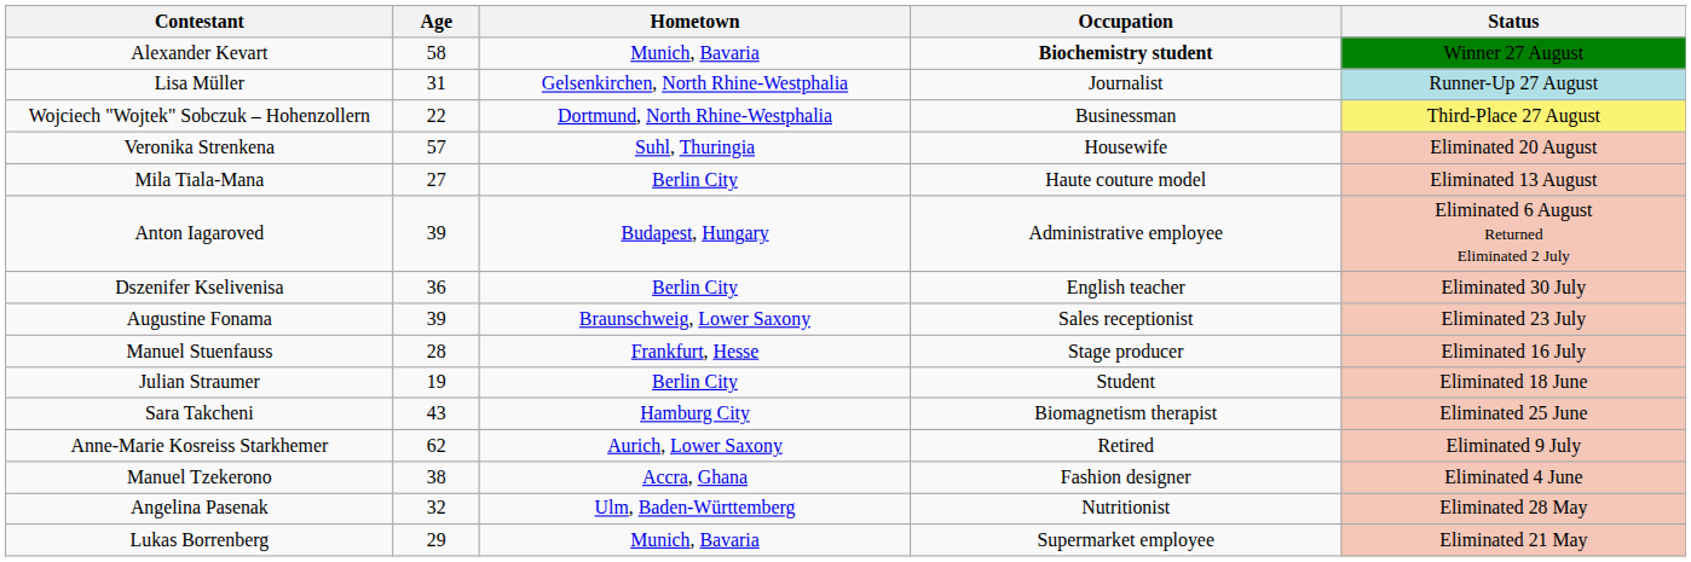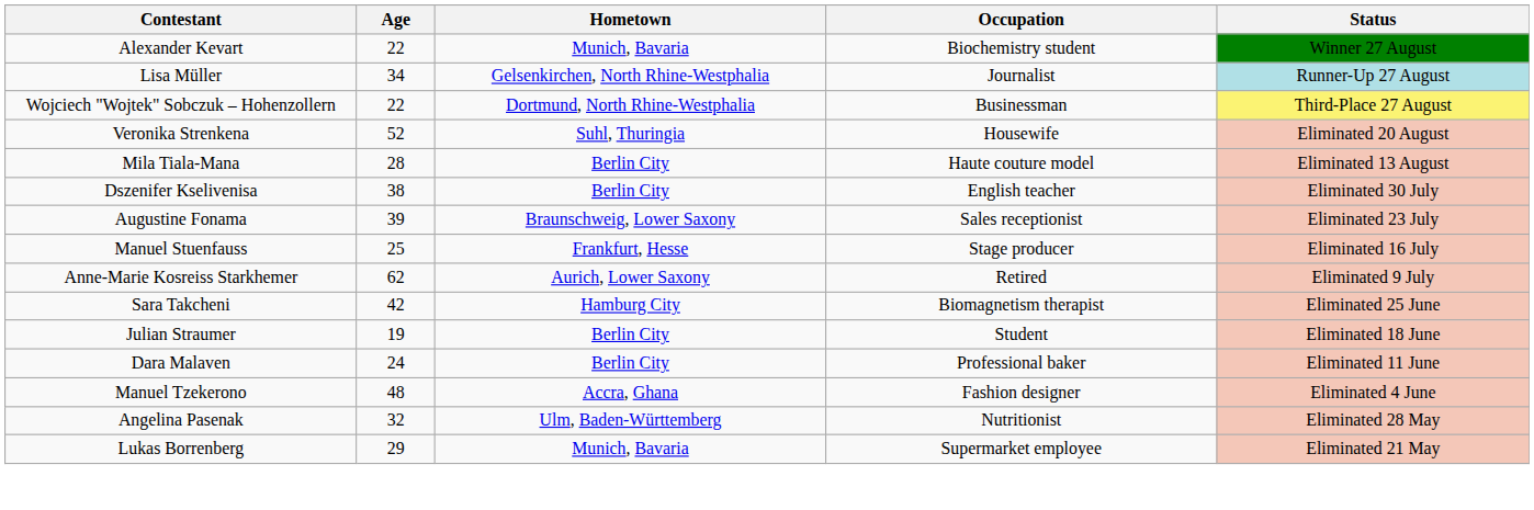 <table class="wikitable sortable" style="font-size: 90%; width: 100%; text-align: center;">
 <tr>
 <th style="width: 18%;">Contestant</th>
 <th style="width: 4%;">Age</th>
 <th style="width: 20%;">Hometown</th>
 <th style="width: 20%;">Occupation</th>
 <th style="width: 16%;">Status</th>
 </tr>
 <tr>
 <td>Alexander Kevart</td>
-<td>58</td>
+<td>22</td>
 <td><a href='#'>Munich</a>, <a href='#'>Bavaria</a></td>
-<td><strong>Biochemistry student</strong></td>
+<td>Biochemistry student</td>
 <td bgcolor=green><span>Winner 27 August</span></td>
 </tr>
 <tr>
 <td>Lisa Müller</td>
-<td>31</td>
+<td>34</td>
 <td><a href='#'>Gelsenkirchen</a>, <a href='#'>North Rhine-Westphalia</a></td>
 <td>Journalist</td>
 <td style="background:#B0E0E6;">Runner-Up 27 August</td>
 </tr>
 <tr>
 <td>Wojciech "Wojtek" Sobczuk – Hohenzollern</td>
 <td>22</td>
 <td><a href='#'>Dortmund</a>, <a href='#'>North Rhine-Westphalia</a></td>
 <td>Businessman</td>
 <td style="background:#fbf373;">Third-Place 27 August</td>
 </tr>
 <tr>
 <td>Veronika Strenkena</td>
-<td>57</td>
+<td>52</td>
 <td><a href='#'>Suhl</a>, <a href='#'>Thuringia</a></td>
 <td>Housewife</td>
 <td style="background:#f4c7b8;">Eliminated 20 August</td>
 </tr>
 <tr>
 <td>Mila Tiala-Mana</td>
-<td>27</td>
+<td>28</td>
 <td><a href='#'>Berlin City</a></td>
 <td>Haute couture model</td>
 <td style="background:#f4c7b8;">Eliminated 13 August</td>
 </tr>
 <tr>
-<td>Anton Iagaroved</td>
-<td>39</td>
-<td><a href='#'>Budapest</a>, <a href='#'>Hungary</a></td>
-<td>Administrative employee</td>
-<td style="background:#f4c7b8;">Eliminated 6 August<br><small>Returned<br>Eliminated 2 July</small></td>
-</tr>
-<tr>
 <td>Dszenifer Kselivenisa</td>
-<td>36</td>
+<td>38</td>
 <td><a href='#'>Berlin City</a></td>
 <td>English teacher</td>
 <td style="background:#f4c7b8;">Eliminated 30 July</td>
 </tr>
 <tr>
 <td>Augustine Fonama</td>
 <td>39</td>
 <td><a href='#'>Braunschweig</a>, <a href='#'>Lower Saxony</a></td>
 <td>Sales receptionist</td>
 <td style="background:#f4c7b8;">Eliminated 23 July</td>
 </tr>
 <tr>
 <td>Manuel Stuenfauss</td>
-<td>28</td>
+<td>25</td>
 <td><a href='#'>Frankfurt</a>, <a href='#'>Hesse</a></td>
 <td>Stage producer</td>
 <td style="background:#f4c7b8;">Eliminated 16 July</td>
+</tr>
+<tr>
+<td>Anne-Marie Kosreiss Starkhemer</td>
+<td>62</td>
+<td><a href='#'>Aurich</a>, <a href='#'>Lower Saxony</a></td>
+<td>Retired</td>
+<td style="background:#f4c7b8;">Eliminated 9 July</td>
+</tr>
+<tr>
+<td>Sara Takcheni</td>
+<td>42</td>
+<td><a href='#'>Hamburg City</a></td>
+<td>Biomagnetism therapist</td>
+<td style="background:#f4c7b8;">Eliminated 25 June</td>
 </tr>
 <tr>
 <td>Julian Straumer</td>
 <td>19</td>
 <td><a href='#'>Berlin City</a></td>
 <td>Student</td>
 <td style="background:#f4c7b8;">Eliminated 18 June</td>
 </tr>
 <tr>
-<td>Sara Takcheni</td>
-<td>43</td>
-<td><a href='#'>Hamburg City</a></td>
-<td>Biomagnetism therapist</td>
-<td style="background:#f4c7b8;">Eliminated 25 June</td>
-</tr>
-<tr>
-<td>Anne-Marie Kosreiss Starkhemer</td>
-<td>62</td>
-<td><a href='#'>Aurich</a>, <a href='#'>Lower Saxony</a></td>
-<td>Retired</td>
-<td style="background:#f4c7b8;">Eliminated 9 July</td>
+<td>Dara Malaven</td>
+<td>24</td>
+<td><a href='#'>Berlin City</a></td>
+<td>Professional baker</td>
+<td style="background:#f4c7b8;">Eliminated 11 June</td>
 </tr>
 <tr>
 <td>Manuel Tzekerono</td>
-<td>38</td>
+<td>48</td>
 <td><a href='#'>Accra</a>, <a href='#'>Ghana</a></td>
 <td>Fashion designer</td>
 <td style="background:#f4c7b8;">Eliminated 4 June</td>
 </tr>
 <tr>
 <td>Angelina Pasenak</td>
 <td>32</td>
 <td><a href='#'>Ulm</a>, <a href='#'>Baden-Württemberg</a></td>
 <td>Nutritionist</td>
 <td style="background:#f4c7b8;">Eliminated 28 May</td>
 </tr>
 <tr>
 <td>Lukas Borrenberg</td>
 <td>29</td>
 <td><a href='#'>Munich</a>, <a href='#'>Bavaria</a></td>
 <td>Supermarket employee</td>
 <td style="background:#f4c7b8;">Eliminated 21 May</td>
 </tr>
 </table>
